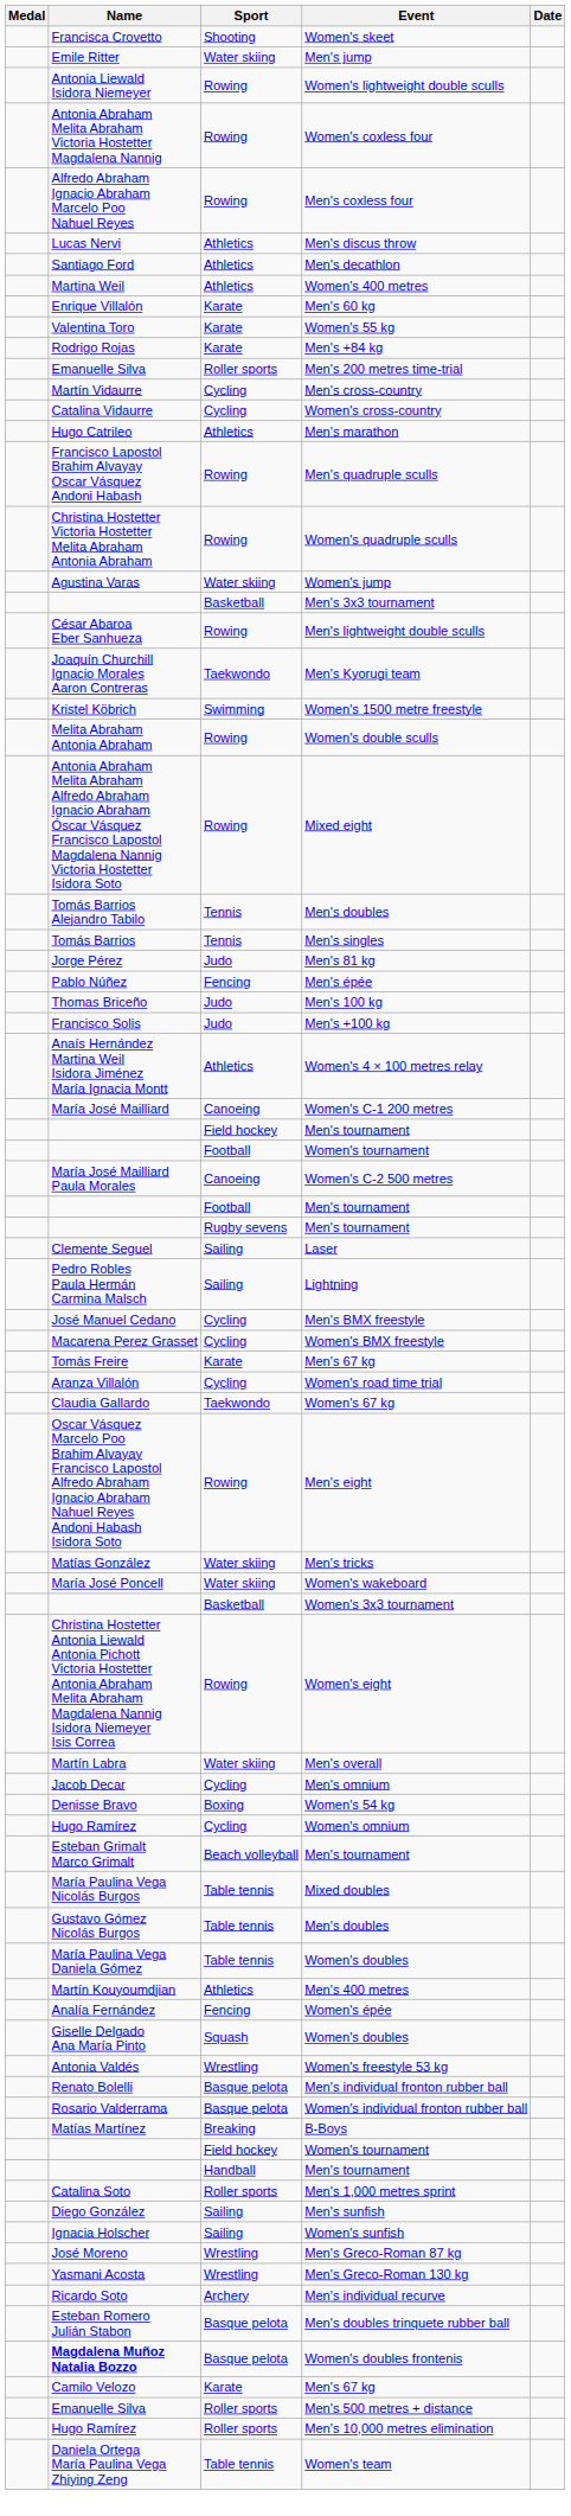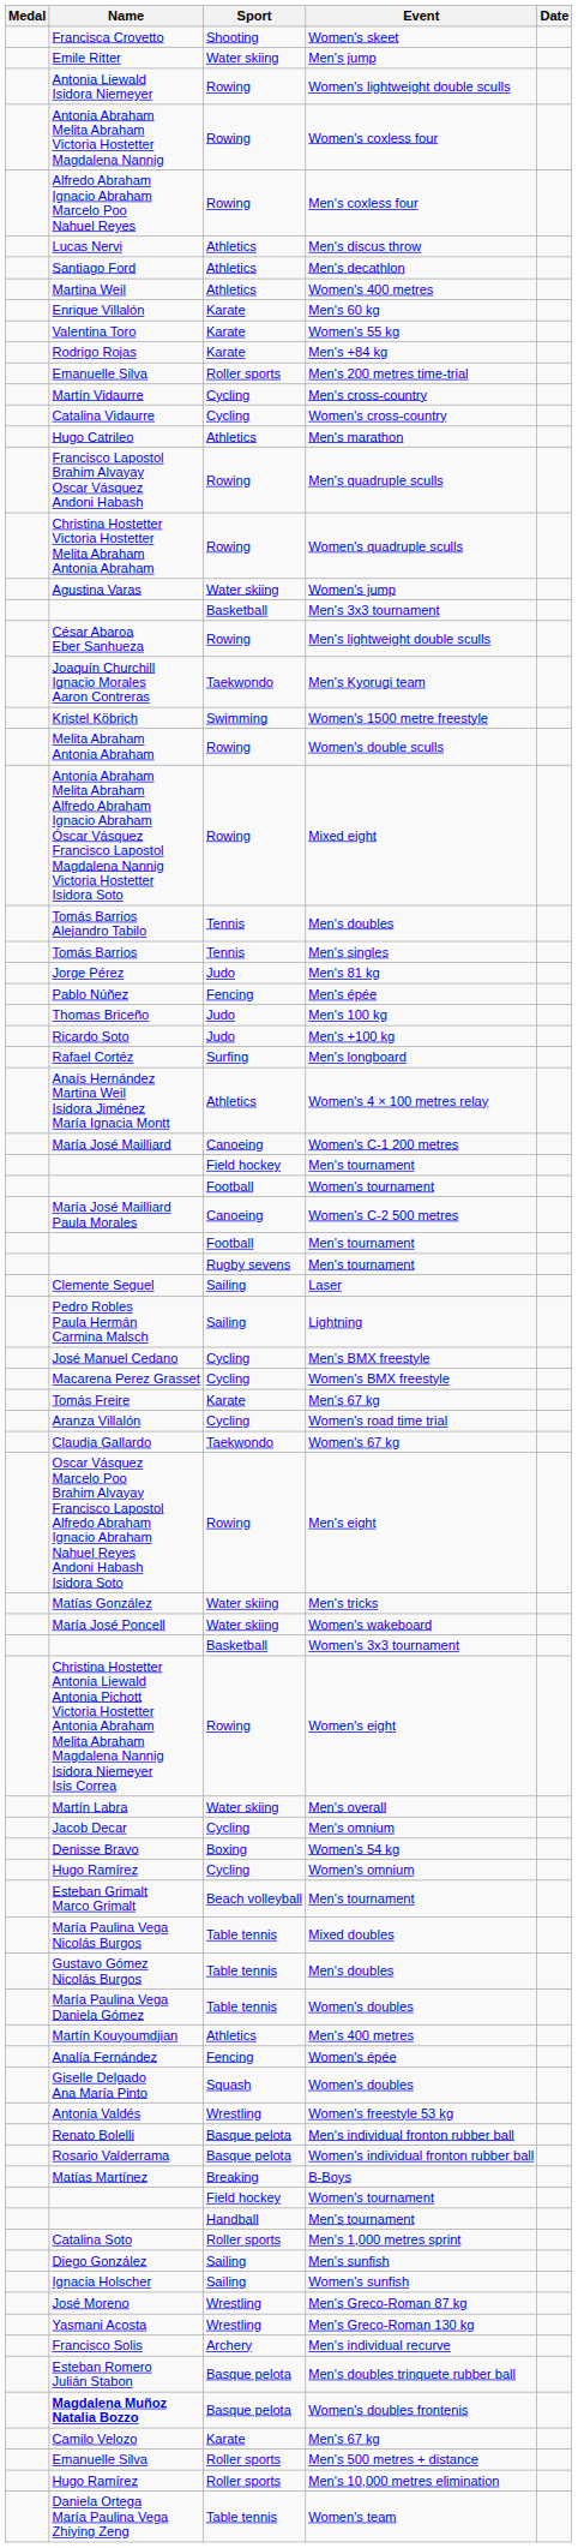 <table class="wikitable sortable" style="font-size:95%">
 <tr>
 <th>Medal</th>
 <th>Name</th>
 <th>Sport</th>
 <th>Event</th>
 <th>Date</th>
 </tr>
 <tr>
 <td></td>
 <td><a href='#'>Francisca Crovetto</a></td>
 <td><a href='#'>Shooting</a></td>
 <td><a href='#'>Women's skeet</a></td>
 <td></td>
 </tr>
 <tr>
 <td></td>
 <td><a href='#'>Emile Ritter</a></td>
 <td><a href='#'>Water skiing</a></td>
 <td><a href='#'>Men's jump</a></td>
 <td></td>
 </tr>
 <tr>
 <td></td>
 <td><a href='#'>Antonia Liewald</a><br><a href='#'>Isidora Niemeyer</a></td>
 <td><a href='#'>Rowing</a></td>
 <td><a href='#'>Women's lightweight double sculls</a></td>
 <td></td>
 </tr>
 <tr>
 <td></td>
 <td><a href='#'>Antonia Abraham</a><br><a href='#'>Melita Abraham</a><br><a href='#'>Victoria Hostetter</a><br><a href='#'>Magdalena Nannig</a></td>
 <td><a href='#'>Rowing</a></td>
 <td><a href='#'>Women's coxless four</a></td>
 <td></td>
 </tr>
 <tr>
 <td></td>
 <td><a href='#'>Alfredo Abraham</a><br><a href='#'>Ignacio Abraham</a><br><a href='#'>Marcelo Poo</a><br><a href='#'>Nahuel Reyes</a></td>
 <td><a href='#'>Rowing</a></td>
 <td><a href='#'>Men's coxless four</a></td>
 <td></td>
 </tr>
 <tr>
 <td></td>
 <td><a href='#'>Lucas Nervi</a></td>
 <td><a href='#'>Athletics</a></td>
 <td><a href='#'>Men's discus throw</a></td>
 <td></td>
 </tr>
 <tr>
 <td></td>
 <td><a href='#'>Santiago Ford</a></td>
 <td><a href='#'>Athletics</a></td>
 <td><a href='#'>Men's decathlon</a></td>
 <td></td>
 </tr>
 <tr>
 <td></td>
 <td><a href='#'>Martina Weil</a></td>
 <td><a href='#'>Athletics</a></td>
 <td><a href='#'>Women's 400 metres</a></td>
 <td></td>
 </tr>
 <tr>
 <td></td>
 <td><a href='#'>Enrique Villalón</a></td>
 <td><a href='#'>Karate</a></td>
 <td><a href='#'>Men's 60 kg</a></td>
 <td></td>
 </tr>
 <tr>
 <td></td>
 <td><a href='#'>Valentina Toro</a></td>
 <td><a href='#'>Karate</a></td>
 <td><a href='#'>Women's 55 kg</a></td>
 <td></td>
 </tr>
 <tr>
 <td></td>
 <td><a href='#'>Rodrigo Rojas</a></td>
 <td><a href='#'>Karate</a></td>
 <td><a href='#'>Men's +84 kg</a></td>
 <td></td>
 </tr>
 <tr>
 <td></td>
 <td><a href='#'>Emanuelle Silva</a></td>
 <td><a href='#'>Roller sports</a></td>
 <td><a href='#'>Men's 200 metres time-trial</a></td>
 <td></td>
 </tr>
 <tr>
 <td></td>
 <td><a href='#'>Martín Vidaurre</a></td>
 <td><a href='#'>Cycling</a></td>
 <td><a href='#'>Men's cross-country</a></td>
 <td></td>
 </tr>
 <tr>
 <td></td>
 <td><a href='#'>Catalina Vidaurre</a></td>
 <td><a href='#'>Cycling</a></td>
 <td><a href='#'>Women's cross-country</a></td>
 <td></td>
 </tr>
 <tr>
 <td></td>
 <td><a href='#'>Hugo Catrileo</a></td>
 <td><a href='#'>Athletics</a></td>
 <td><a href='#'>Men's marathon</a></td>
 <td></td>
 </tr>
 <tr>
 <td></td>
 <td><a href='#'>Francisco Lapostol</a><br><a href='#'>Brahim Alvayay</a><br><a href='#'>Oscar Vásquez</a><br><a href='#'>Andoni Habash</a></td>
 <td><a href='#'>Rowing</a></td>
 <td><a href='#'>Men's quadruple sculls</a></td>
 <td></td>
 </tr>
 <tr>
 <td></td>
 <td><a href='#'>Christina Hostetter</a><br><a href='#'>Victoria Hostetter</a><br><a href='#'>Melita Abraham</a><br><a href='#'>Antonia Abraham</a></td>
 <td><a href='#'>Rowing</a></td>
 <td><a href='#'>Women's quadruple sculls</a></td>
 <td></td>
 </tr>
 <tr>
 <td></td>
 <td><a href='#'>Agustina Varas</a></td>
 <td><a href='#'>Water skiing</a></td>
 <td><a href='#'>Women's jump</a></td>
 <td></td>
 </tr>
 <tr>
 <td></td>
 <td><br></td>
 <td><a href='#'>Basketball</a></td>
 <td><a href='#'>Men's 3x3 tournament</a></td>
 <td></td>
 </tr>
 <tr>
 <td></td>
 <td><a href='#'>César Abaroa</a><br><a href='#'>Eber Sanhueza</a></td>
 <td><a href='#'>Rowing</a></td>
 <td><a href='#'>Men's lightweight double sculls</a></td>
 <td></td>
 </tr>
 <tr>
 <td></td>
 <td><a href='#'>Joaquín Churchill</a><br><a href='#'>Ignacio Morales</a><br><a href='#'>Aaron Contreras</a></td>
 <td><a href='#'>Taekwondo</a></td>
 <td><a href='#'>Men's Kyorugi team</a></td>
 <td></td>
 </tr>
 <tr>
 <td></td>
 <td><a href='#'>Kristel Köbrich</a></td>
 <td><a href='#'>Swimming</a></td>
 <td><a href='#'>Women's 1500 metre freestyle</a></td>
 <td></td>
 </tr>
 <tr>
 <td></td>
 <td><a href='#'>Melita Abraham</a><br><a href='#'>Antonia Abraham</a></td>
 <td><a href='#'>Rowing</a></td>
 <td><a href='#'>Women's double sculls</a></td>
 <td></td>
 </tr>
 <tr>
 <td></td>
 <td><a href='#'>Antonia Abraham</a><br><a href='#'>Melita Abraham</a><br><a href='#'>Alfredo Abraham</a><br><a href='#'>Ignacio Abraham</a><br><a href='#'>Óscar Vásquez</a><br><a href='#'>Francisco Lapostol</a><br><a href='#'>Magdalena Nannig</a><br><a href='#'>Victoria Hostetter</a><br><a href='#'>Isidora Soto</a></td>
 <td><a href='#'>Rowing</a></td>
 <td><a href='#'>Mixed eight</a></td>
 <td></td>
 </tr>
 <tr>
 <td></td>
 <td><a href='#'>Tomás Barrios</a> <br><a href='#'>Alejandro Tabilo</a></td>
 <td><a href='#'>Tennis</a></td>
 <td><a href='#'>Men's doubles</a></td>
 <td></td>
 </tr>
 <tr>
 <td></td>
 <td><a href='#'>Tomás Barrios</a></td>
 <td><a href='#'>Tennis</a></td>
 <td><a href='#'>Men's singles</a></td>
 <td></td>
 </tr>
 <tr>
 <td></td>
 <td><a href='#'>Jorge Pérez</a></td>
 <td><a href='#'>Judo</a></td>
 <td><a href='#'>Men's 81 kg</a></td>
 <td></td>
 </tr>
 <tr>
 <td></td>
 <td><a href='#'>Pablo Núñez</a></td>
 <td><a href='#'>Fencing</a></td>
 <td><a href='#'>Men's épée</a></td>
 <td></td>
 </tr>
 <tr>
 <td></td>
 <td><a href='#'>Thomas Briceño</a></td>
 <td><a href='#'>Judo</a></td>
 <td><a href='#'>Men's 100 kg</a></td>
 <td></td>
 </tr>
 <tr>
 <td></td>
-<td><a href='#'>Francisco Solis</a></td>
+<td><a href='#'>Ricardo Soto</a></td>
 <td><a href='#'>Judo</a></td>
 <td><a href='#'>Men's +100 kg</a></td>
+<td></td>
+</tr>
+<tr>
+<td></td>
+<td><a href='#'>Rafael Cortéz</a></td>
+<td><a href='#'>Surfing</a></td>
+<td><a href='#'>Men's longboard</a></td>
 <td></td>
 </tr>
 <tr>
 <td></td>
 <td><a href='#'>Anaís Hernández</a><br><a href='#'>Martina Weil</a><br><a href='#'>Isidora Jiménez</a><br><a href='#'>María Ignacia Montt</a></td>
 <td><a href='#'>Athletics</a></td>
 <td><a href='#'>Women's 4 × 100 metres relay</a></td>
 <td></td>
 </tr>
 <tr>
 <td></td>
 <td><a href='#'>María José Mailliard</a></td>
 <td><a href='#'>Canoeing</a></td>
 <td><a href='#'>Women's C-1 200 metres</a></td>
 <td></td>
 </tr>
 <tr>
 <td></td>
 <td><br></td>
 <td><a href='#'>Field hockey</a></td>
 <td><a href='#'>Men's tournament</a></td>
 <td></td>
 </tr>
 <tr>
 <td></td>
 <td><br></td>
 <td><a href='#'>Football</a></td>
 <td><a href='#'>Women's tournament</a></td>
 <td></td>
 </tr>
 <tr>
 <td></td>
 <td><a href='#'>María José Mailliard</a><br><a href='#'>Paula Morales</a></td>
 <td><a href='#'>Canoeing</a></td>
 <td><a href='#'>Women's C-2 500 metres</a></td>
 <td></td>
 </tr>
 <tr>
 <td></td>
 <td><br></td>
 <td><a href='#'>Football</a></td>
 <td><a href='#'>Men's tournament</a></td>
 <td></td>
 </tr>
 <tr>
 <td></td>
 <td><br></td>
 <td><a href='#'>Rugby sevens</a></td>
 <td><a href='#'>Men's tournament</a></td>
 <td></td>
 </tr>
 <tr>
 <td></td>
 <td><a href='#'>Clemente Seguel</a></td>
 <td><a href='#'>Sailing</a></td>
 <td><a href='#'>Laser</a></td>
 <td></td>
 </tr>
 <tr>
 <td></td>
 <td><a href='#'>Pedro Robles</a><br><a href='#'>Paula Hermán</a><br><a href='#'>Carmina Malsch</a></td>
 <td><a href='#'>Sailing</a></td>
 <td><a href='#'>Lightning</a></td>
 <td></td>
 </tr>
 <tr>
 <td></td>
 <td><a href='#'>José Manuel Cedano</a></td>
 <td><a href='#'>Cycling</a></td>
 <td><a href='#'>Men's BMX freestyle</a></td>
 <td></td>
 </tr>
 <tr>
 <td></td>
 <td><a href='#'>Macarena Perez Grasset</a></td>
 <td><a href='#'>Cycling</a></td>
 <td><a href='#'>Women's BMX freestyle</a></td>
 <td></td>
 </tr>
 <tr>
 <td></td>
 <td><a href='#'>Tomás Freire</a></td>
 <td><a href='#'>Karate</a></td>
 <td><a href='#'>Men's 67 kg</a></td>
 <td></td>
 </tr>
 <tr>
 <td></td>
 <td><a href='#'>Aranza Villalón</a></td>
 <td><a href='#'>Cycling</a></td>
 <td><a href='#'>Women's road time trial</a></td>
 <td></td>
 </tr>
 <tr>
 <td></td>
 <td><a href='#'>Claudia Gallardo</a></td>
 <td><a href='#'>Taekwondo</a></td>
 <td><a href='#'>Women's 67 kg</a></td>
 <td></td>
 </tr>
 <tr>
 <td></td>
 <td><a href='#'>Oscar Vásquez</a><br><a href='#'>Marcelo Poo</a><br><a href='#'>Brahim Alvayay</a><br><a href='#'>Francisco Lapostol</a><br><a href='#'>Alfredo Abraham</a><br><a href='#'>Ignacio Abraham</a><br><a href='#'>Nahuel Reyes</a><br><a href='#'>Andoni Habash</a><br><a href='#'>Isidora Soto</a></td>
 <td><a href='#'>Rowing</a></td>
 <td><a href='#'>Men's eight</a></td>
 <td></td>
 </tr>
 <tr>
 <td></td>
 <td><a href='#'>Matías González</a></td>
 <td><a href='#'>Water skiing</a></td>
 <td><a href='#'>Men's tricks</a></td>
 <td></td>
 </tr>
 <tr>
 <td></td>
 <td><a href='#'>María José Poncell</a></td>
 <td><a href='#'>Water skiing</a></td>
 <td><a href='#'>Women's wakeboard</a></td>
 <td></td>
 </tr>
 <tr>
 <td></td>
 <td><br></td>
 <td><a href='#'>Basketball</a></td>
 <td><a href='#'>Women's 3x3 tournament</a></td>
 <td></td>
 </tr>
 <tr>
 <td></td>
 <td><a href='#'>Christina Hostetter</a><br><a href='#'>Antonia Liewald</a><br><a href='#'>Antonia Pichott</a><br><a href='#'>Victoria Hostetter</a><br><a href='#'>Antonia Abraham</a><br><a href='#'>Melita Abraham</a><br><a href='#'>Magdalena Nannig</a><br><a href='#'>Isidora Niemeyer</a><br><a href='#'>Isis Correa</a></td>
 <td><a href='#'>Rowing</a></td>
 <td><a href='#'>Women's eight</a></td>
 <td></td>
 </tr>
 <tr>
 <td></td>
 <td><a href='#'>Martín Labra</a></td>
 <td><a href='#'>Water skiing</a></td>
 <td><a href='#'>Men's overall</a></td>
 <td></td>
 </tr>
 <tr>
 <td></td>
 <td><a href='#'>Jacob Decar</a></td>
 <td><a href='#'>Cycling</a></td>
 <td><a href='#'>Men's omnium</a></td>
 <td></td>
 </tr>
 <tr>
 <td></td>
 <td><a href='#'>Denisse Bravo</a></td>
 <td><a href='#'>Boxing</a></td>
 <td><a href='#'>Women's 54 kg</a></td>
 <td></td>
 </tr>
 <tr>
 <td></td>
 <td><a href='#'>Hugo Ramírez</a></td>
 <td><a href='#'>Cycling</a></td>
 <td><a href='#'>Women's omnium</a></td>
 <td></td>
 </tr>
 <tr>
 <td></td>
 <td><a href='#'>Esteban Grimalt</a><br><a href='#'>Marco Grimalt</a></td>
 <td><a href='#'>Beach volleyball</a></td>
 <td><a href='#'>Men's tournament</a></td>
 <td></td>
 </tr>
 <tr>
 <td></td>
 <td><a href='#'>María Paulina Vega</a><br><a href='#'>Nicolás Burgos</a></td>
 <td><a href='#'>Table tennis</a></td>
 <td><a href='#'>Mixed doubles</a></td>
 <td></td>
 </tr>
 <tr>
 <td></td>
 <td><a href='#'>Gustavo Gómez</a><br><a href='#'>Nicolás Burgos</a></td>
 <td><a href='#'>Table tennis</a></td>
 <td><a href='#'>Men's doubles</a></td>
 <td></td>
 </tr>
 <tr>
 <td></td>
 <td><a href='#'>María Paulina Vega</a><br><a href='#'>Daniela Gómez</a></td>
 <td><a href='#'>Table tennis</a></td>
 <td><a href='#'>Women's doubles</a></td>
 <td></td>
 </tr>
 <tr>
 <td></td>
 <td><a href='#'>Martín Kouyoumdjian</a></td>
 <td><a href='#'>Athletics</a></td>
 <td><a href='#'>Men's 400 metres</a></td>
 <td></td>
 </tr>
 <tr>
 <td></td>
 <td><a href='#'>Analía Fernández</a></td>
 <td><a href='#'>Fencing</a></td>
 <td><a href='#'>Women's épée</a></td>
 <td></td>
 </tr>
 <tr>
 <td></td>
 <td><a href='#'>Giselle Delgado</a><br><a href='#'>Ana María Pinto</a></td>
 <td><a href='#'>Squash</a></td>
 <td><a href='#'>Women's doubles</a></td>
 <td></td>
 </tr>
 <tr>
 <td></td>
 <td><a href='#'>Antonia Valdés</a></td>
 <td><a href='#'>Wrestling</a></td>
 <td><a href='#'>Women's freestyle 53 kg</a></td>
 <td></td>
 </tr>
 <tr>
 <td></td>
 <td><a href='#'>Renato Bolelli</a></td>
 <td><a href='#'>Basque pelota</a></td>
 <td><a href='#'>Men's individual fronton rubber ball</a></td>
 <td></td>
 </tr>
 <tr>
 <td></td>
 <td><a href='#'>Rosario Valderrama</a></td>
 <td><a href='#'>Basque pelota</a></td>
 <td><a href='#'>Women's individual fronton rubber ball</a></td>
 <td></td>
 </tr>
 <tr>
 <td></td>
 <td><a href='#'>Matías Martínez</a></td>
 <td><a href='#'>Breaking</a></td>
 <td><a href='#'>B-Boys</a></td>
 <td></td>
 </tr>
 <tr>
 <td></td>
 <td><br></td>
 <td><a href='#'>Field hockey</a></td>
 <td><a href='#'>Women's tournament</a></td>
 <td></td>
 </tr>
 <tr>
 <td></td>
 <td><br></td>
 <td><a href='#'>Handball</a></td>
 <td><a href='#'>Men's tournament</a></td>
 <td></td>
 </tr>
 <tr>
 <td></td>
 <td><a href='#'>Catalina Soto</a></td>
 <td><a href='#'>Roller sports</a></td>
 <td><a href='#'>Men's 1,000 metres sprint</a></td>
 <td></td>
 </tr>
 <tr>
 <td></td>
 <td><a href='#'>Diego González</a></td>
 <td><a href='#'>Sailing</a></td>
 <td><a href='#'>Men's sunfish</a></td>
 <td></td>
 </tr>
 <tr>
 <td></td>
 <td><a href='#'>Ignacia Holscher</a></td>
 <td><a href='#'>Sailing</a></td>
 <td><a href='#'>Women's sunfish</a></td>
 <td></td>
 </tr>
 <tr>
 <td></td>
 <td><a href='#'>José Moreno</a></td>
 <td><a href='#'>Wrestling</a></td>
 <td><a href='#'>Men's Greco-Roman 87 kg</a></td>
 <td></td>
 </tr>
 <tr>
 <td></td>
 <td><a href='#'>Yasmani Acosta</a></td>
 <td><a href='#'>Wrestling</a></td>
 <td><a href='#'>Men's Greco-Roman 130 kg</a></td>
 <td></td>
 </tr>
 <tr>
 <td></td>
-<td><a href='#'>Ricardo Soto</a></td>
+<td><a href='#'>Francisco Solis</a></td>
 <td><a href='#'>Archery</a></td>
 <td><a href='#'>Men's individual recurve</a></td>
 <td></td>
 </tr>
 <tr>
 <td></td>
 <td><a href='#'>Esteban Romero</a><br><a href='#'>Julián Stabon</a></td>
 <td><a href='#'>Basque pelota</a></td>
 <td><a href='#'>Men's doubles trinquete rubber ball</a></td>
 <td></td>
 </tr>
 <tr>
 <td></td>
 <td><strong><a href='#'>Magdalena Muñoz</a><br><a href='#'>Natalia Bozzo</a></strong></td>
 <td><a href='#'>Basque pelota</a></td>
 <td><a href='#'>Women's doubles frontenis</a></td>
 <td></td>
 </tr>
 <tr>
 <td></td>
 <td><a href='#'>Camilo Velozo</a></td>
 <td><a href='#'>Karate</a></td>
 <td><a href='#'>Men's 67 kg</a></td>
 <td></td>
 </tr>
 <tr>
 <td></td>
 <td><a href='#'>Emanuelle Silva</a></td>
 <td><a href='#'>Roller sports</a></td>
 <td><a href='#'>Men's 500 metres + distance</a></td>
 <td></td>
 </tr>
 <tr>
 <td></td>
 <td><a href='#'>Hugo Ramírez</a></td>
 <td><a href='#'>Roller sports</a></td>
 <td><a href='#'>Men's 10,000 metres elimination</a></td>
 <td></td>
 </tr>
 <tr>
 <td></td>
 <td><a href='#'>Daniela Ortega</a><br><a href='#'>María Paulina Vega</a><br><a href='#'>Zhiying Zeng</a></td>
 <td><a href='#'>Table tennis</a></td>
 <td><a href='#'>Women's team</a></td>
 <td></td>
 </tr>
 </table>
